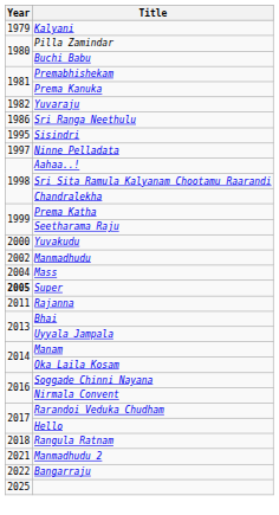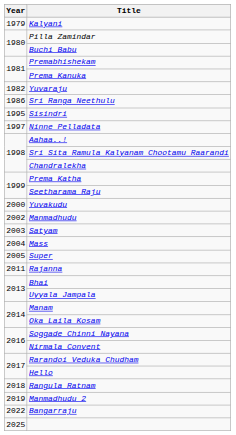 <table class="wikitable sortable">
 <tr style="background:#ccc; text-align:center;">
 <th>Year</th>
 <th>Title</th>
 </tr>
 <tr>
 <td>1979</td>
 <td><em><a href='#'>Kalyani</a></em></td>
 </tr>
 <tr>
 <td rowspan="2">1980</td>
 <td><em>Pilla Zamindar</em></td>
 </tr>
 <tr>
 <td><em><a href='#'>Buchi Babu</a></em></td>
 </tr>
 <tr>
 <td rowspan="2">1981</td>
 <td><em><a href='#'>Premabhishekam</a></em></td>
 </tr>
 <tr>
 <td><em><a href='#'>Prema Kanuka</a></em></td>
 </tr>
 <tr>
 <td>1982</td>
 <td><em><a href='#'>Yuvaraju</a></em></td>
 </tr>
 <tr>
 <td>1986</td>
 <td><em><a href='#'>Sri Ranga Neethulu</a></em></td>
 </tr>
 <tr>
 <td>1995</td>
 <td><em><a href='#'>Sisindri</a></em></td>
 </tr>
 <tr>
 <td>1997</td>
 <td><em><a href='#'>Ninne Pelladata</a></em></td>
 </tr>
 <tr>
 <td rowspan="3">1998</td>
 <td><em><a href='#'>Aahaa..!</a></em></td>
 </tr>
 <tr>
 <td><em><a href='#'>Sri Sita Ramula Kalyanam Chootamu Raarandi</a></em></td>
 </tr>
 <tr>
 <td><em><a href='#'>Chandralekha</a></em></td>
 </tr>
 <tr>
 <td rowspan="2">1999</td>
 <td><em><a href='#'>Prema Katha</a></em></td>
 </tr>
 <tr>
 <td><em><a href='#'>Seetharama Raju</a></em></td>
 </tr>
 <tr>
 <td>2000</td>
 <td><em><a href='#'>Yuvakudu</a></em></td>
 </tr>
 <tr>
 <td>2002</td>
 <td><em><a href='#'>Manmadhudu</a></em></td>
 </tr>
 <tr>
+<td>2003</td>
+<td><em><a href='#'>Satyam</a></em></td>
+</tr>
+<tr>
 <td>2004</td>
 <td><em><a href='#'>Mass</a></em></td>
 </tr>
 <tr>
-<td><strong>2005</strong></td>
+<td>2005</td>
 <td><em><a href='#'>Super</a></em></td>
 </tr>
 <tr>
 <td>2011</td>
 <td><em><a href='#'>Rajanna</a></em></td>
 </tr>
 <tr>
 <td rowspan="2">2013</td>
 <td><em><a href='#'>Bhai</a></em></td>
 </tr>
 <tr>
 <td><em><a href='#'>Uyyala Jampala</a></em></td>
 </tr>
 <tr>
 <td rowspan="2">2014</td>
 <td><em><a href='#'>Manam</a></em></td>
 </tr>
 <tr>
 <td><em><a href='#'>Oka Laila Kosam</a></em></td>
 </tr>
 <tr>
 <td rowspan="2">2016</td>
 <td><em><a href='#'>Soggade Chinni Nayana</a></em></td>
 </tr>
 <tr>
 <td><em><a href='#'>Nirmala Convent</a></em></td>
 </tr>
 <tr>
 <td rowspan="2">2017</td>
 <td><em><a href='#'>Rarandoi Veduka Chudham</a></em></td>
 </tr>
 <tr>
 <td><em><a href='#'>Hello</a></em></td>
 </tr>
 <tr>
 <td rowspan="1">2018</td>
 <td><em><a href='#'>Rangula Ratnam</a></em></td>
 </tr>
 <tr>
-<td rowspan="1">2021</td>
+<td rowspan="1">2019</td>
 <td><em><a href='#'>Manmadhudu 2</a></em></td>
 </tr>
 <tr>
 <td>2022</td>
 <td><em><a href='#'>Bangarraju</a></em></td>
 </tr>
 <tr>
 <td>2025</td>
 <td></td>
 </tr>
 </table>
